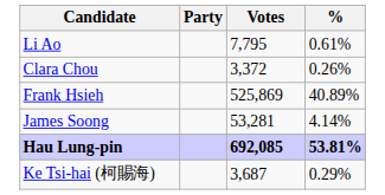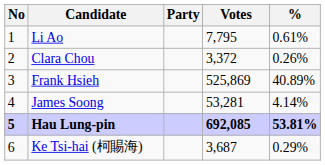 <table class="wikitable" style="margin: 1em auto;">
 <tr>
+<th width="20">No</th>
 <th style="width:150px;">Candidate</th>
 <th width="30">Party</th>
 <th width="70">Votes</th>
 <th width="40">%</th>
 </tr>
 <tr>
+<td>1</td>
 <td><a href='#'>Li Ao</a></td>
 <td></td>
 <td>7,795</td>
 <td>0.61%</td>
 </tr>
 <tr>
+<td>2</td>
 <td><a href='#'>Clara Chou</a></td>
 <td style="text-align:center;"></td>
 <td>3,372</td>
 <td>0.26%</td>
 </tr>
 <tr>
+<td>3</td>
 <td><a href='#'>Frank Hsieh</a></td>
 <td style="text-align:center;"></td>
 <td>525,869</td>
 <td>40.89%</td>
 </tr>
 <tr>
+<td>4</td>
 <td><a href='#'>James Soong</a></td>
 <td></td>
 <td>53,281</td>
 <td>4.14%</td>
 </tr>
 <tr style="background:#ccf;">
+<td><strong>5</strong></td>
 <td><strong>Hau Lung-pin</strong></td>
 <td style="text-align:center;"></td>
 <td><strong>692,085</strong></td>
 <td><strong>53.81%</strong></td>
 </tr>
 <tr>
+<td>6</td>
 <td><a href='#'>Ke Tsi-hai</a> (柯賜海)</td>
 <td></td>
 <td>3,687</td>
 <td>0.29%</td>
 </tr>
 </table>
